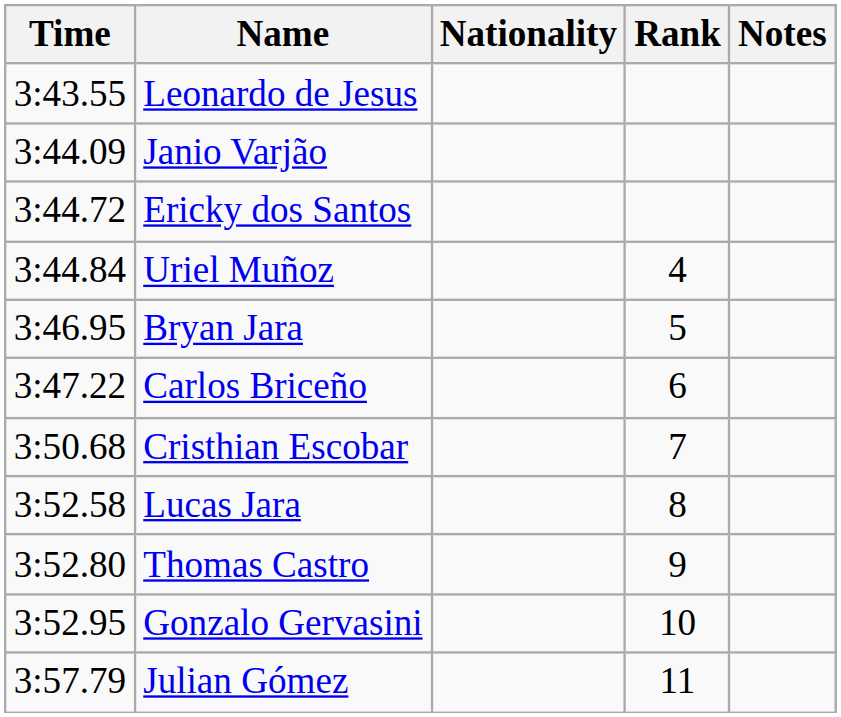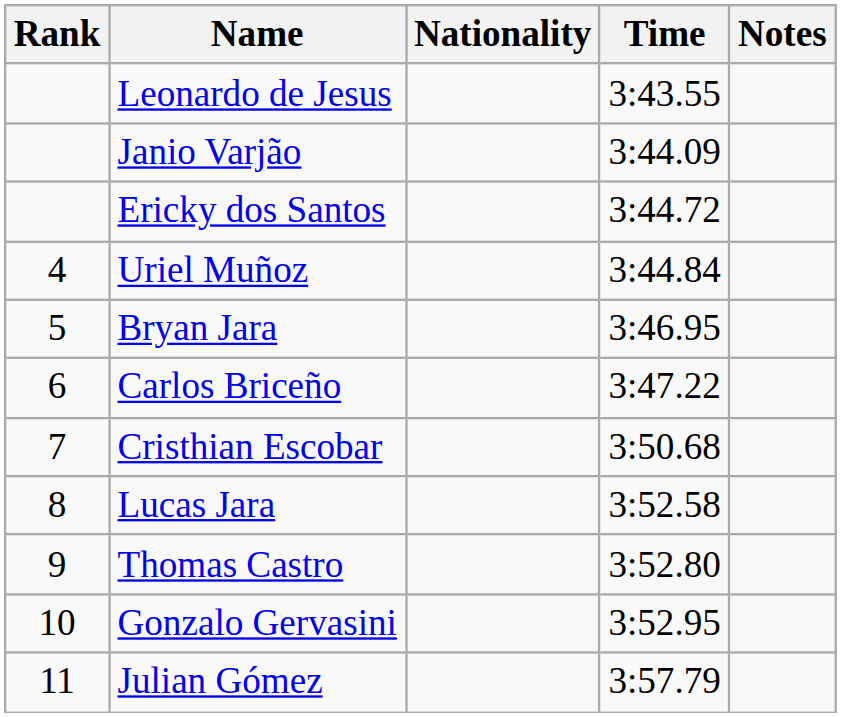 <table class="wikitable sortable" style="text-align:center">
 <tr>
-<th>Time</th>
+<th>Rank</th>
 <th>Name</th>
 <th>Nationality</th>
-<th>Rank</th>
+<th>Time</th>
 <th>Notes</th>
 </tr>
 <tr>
-<td>3:43.55</td>
+<td></td>
 <td align=left><a href='#'>Leonardo de Jesus</a></td>
 <td align=left></td>
-<td></td>
+<td>3:43.55</td>
 <td></td>
 </tr>
 <tr>
-<td>3:44.09</td>
+<td></td>
 <td align=left><a href='#'>Janio Varjão</a></td>
 <td align=left></td>
-<td></td>
+<td>3:44.09</td>
 <td></td>
 </tr>
 <tr>
-<td>3:44.72</td>
+<td></td>
 <td align=left><a href='#'>Ericky dos Santos</a></td>
 <td align=left></td>
-<td></td>
+<td>3:44.72</td>
 <td></td>
 </tr>
 <tr>
-<td>3:44.84</td>
+<td>4</td>
 <td align=left><a href='#'>Uriel Muñoz</a></td>
 <td align=left></td>
-<td>4</td>
+<td>3:44.84</td>
 <td></td>
 </tr>
 <tr>
-<td>3:46.95</td>
+<td>5</td>
 <td align=left><a href='#'>Bryan Jara</a></td>
 <td align=left></td>
-<td>5</td>
+<td>3:46.95</td>
 <td></td>
 </tr>
 <tr>
-<td>3:47.22</td>
+<td>6</td>
 <td align=left><a href='#'>Carlos Briceño</a></td>
 <td align=left></td>
-<td>6</td>
+<td>3:47.22</td>
 <td></td>
 </tr>
 <tr>
-<td>3:50.68</td>
+<td>7</td>
 <td align=left><a href='#'>Cristhian Escobar</a></td>
 <td align=left></td>
-<td>7</td>
+<td>3:50.68</td>
 <td></td>
 </tr>
 <tr>
-<td>3:52.58</td>
+<td>8</td>
 <td align=left><a href='#'>Lucas Jara</a></td>
 <td align=left></td>
-<td>8</td>
+<td>3:52.58</td>
 <td></td>
 </tr>
 <tr>
-<td>3:52.80</td>
+<td>9</td>
 <td align=left><a href='#'>Thomas Castro</a></td>
 <td align=left></td>
-<td>9</td>
+<td>3:52.80</td>
 <td></td>
 </tr>
 <tr>
-<td>3:52.95</td>
+<td>10</td>
 <td align=left><a href='#'>Gonzalo Gervasini</a></td>
 <td align=left></td>
-<td>10</td>
+<td>3:52.95</td>
 <td></td>
 </tr>
 <tr>
-<td>3:57.79</td>
+<td>11</td>
 <td align=left><a href='#'>Julian Gómez</a></td>
 <td align=left></td>
-<td>11</td>
+<td>3:57.79</td>
 <td></td>
 </tr>
 </table>
